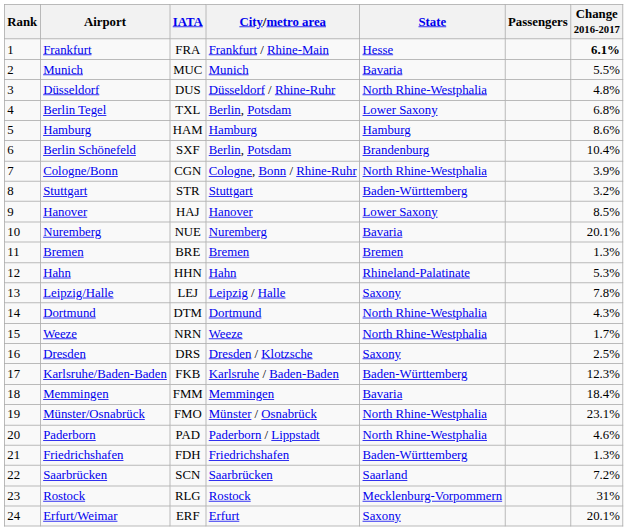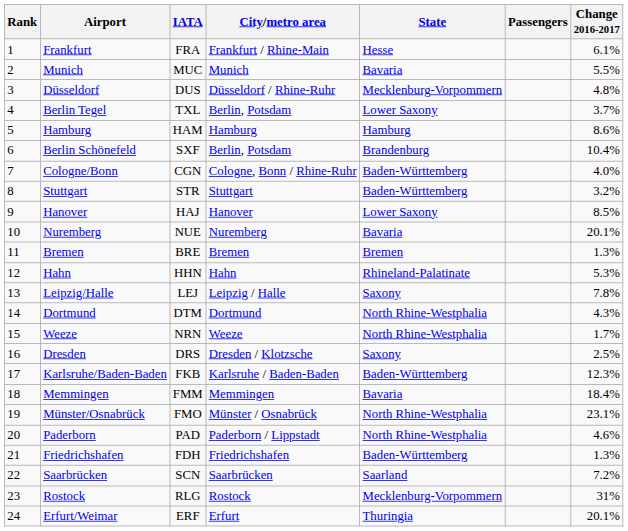 <table class="wikitable sortable">
 <tr>
 <th>Rank</th>
 <th>Airport</th>
 <th><a href='#'>IATA</a></th>
 <th><a href='#'>City</a>/<a href='#'>metro area</a></th>
 <th><a href='#'>State</a></th>
 <th class="unsortable">Passengers<br></th>
 <th class="unsortable">Change<br><small>2016-2017</small></th>
 </tr>
 <tr>
 <td>1</td>
 <td><a href='#'>Frankfurt</a></td>
 <td style="text-align:center;">FRA</td>
 <td><a href='#'>Frankfurt</a> / <a href='#'>Rhine-Main</a></td>
 <td><a href='#'>Hesse</a></td>
 <td style="text-align:right;"></td>
-<td style="text-align:right;"><strong>6.1%</strong></td>
+<td style="text-align:right;">6.1%</td>
 </tr>
 <tr>
 <td>2</td>
 <td><a href='#'>Munich</a></td>
 <td style="text-align:center;">MUC</td>
 <td><a href='#'>Munich</a></td>
 <td><a href='#'>Bavaria</a></td>
 <td style="text-align:right;"></td>
 <td style="text-align:right;">5.5%</td>
 </tr>
 <tr>
 <td>3</td>
 <td><a href='#'>Düsseldorf</a></td>
 <td style="text-align:center;">DUS</td>
 <td><a href='#'>Düsseldorf</a> / <a href='#'>Rhine-Ruhr</a></td>
-<td><a href='#'>North Rhine-Westphalia</a></td>
+<td><a href='#'>Mecklenburg-Vorpommern</a></td>
 <td style="text-align:right;"></td>
 <td style="text-align:right;">4.8%</td>
 </tr>
 <tr>
 <td>4</td>
 <td><a href='#'>Berlin Tegel</a></td>
 <td style="text-align:center;">TXL</td>
 <td><a href='#'>Berlin</a>, <a href='#'>Potsdam</a></td>
 <td><a href='#'>Lower Saxony</a></td>
 <td style="text-align:right;"></td>
-<td style="text-align:right;">6.8%</td>
+<td style="text-align:right;">3.7%</td>
 </tr>
 <tr>
 <td>5</td>
 <td><a href='#'>Hamburg</a></td>
 <td style="text-align:center;">HAM</td>
 <td><a href='#'>Hamburg</a></td>
 <td><a href='#'>Hamburg</a></td>
 <td style="text-align:right;"></td>
 <td style="text-align:right;">8.6%</td>
 </tr>
 <tr>
 <td>6</td>
 <td><a href='#'>Berlin Schönefeld</a></td>
 <td style="text-align:center;">SXF</td>
 <td><a href='#'>Berlin</a>, <a href='#'>Potsdam</a></td>
 <td><a href='#'>Brandenburg</a></td>
 <td style="text-align:right;"></td>
 <td style="text-align:right;">10.4%</td>
 </tr>
 <tr>
 <td>7</td>
 <td><a href='#'>Cologne/Bonn</a></td>
 <td style="text-align:center;">CGN</td>
 <td><a href='#'>Cologne</a>, <a href='#'>Bonn</a> / <a href='#'>Rhine-Ruhr</a></td>
-<td><a href='#'>North Rhine-Westphalia</a></td>
+<td><a href='#'>Baden-Württemberg</a></td>
 <td style="text-align:right;"></td>
-<td style="text-align:right;">3.9%</td>
+<td style="text-align:right;">4.0%</td>
 </tr>
 <tr>
 <td>8</td>
 <td><a href='#'>Stuttgart</a></td>
 <td style="text-align:center;">STR</td>
 <td><a href='#'>Stuttgart</a></td>
 <td><a href='#'>Baden-Württemberg</a></td>
 <td style="text-align:right;"></td>
 <td style="text-align:right;">3.2%</td>
 </tr>
 <tr>
 <td>9</td>
 <td><a href='#'>Hanover</a></td>
 <td style="text-align:center;">HAJ</td>
 <td><a href='#'>Hanover</a></td>
 <td><a href='#'>Lower Saxony</a></td>
 <td style="text-align:right;"></td>
 <td style="text-align:right;">8.5%</td>
 </tr>
 <tr>
 <td>10</td>
 <td><a href='#'>Nuremberg</a></td>
 <td style="text-align:center;">NUE</td>
 <td><a href='#'>Nuremberg</a></td>
 <td><a href='#'>Bavaria</a></td>
 <td style="text-align:right;"></td>
 <td style="text-align:right;">20.1%</td>
 </tr>
 <tr>
 <td>11</td>
 <td><a href='#'>Bremen</a></td>
 <td style="text-align:center;">BRE</td>
 <td><a href='#'>Bremen</a></td>
 <td><a href='#'>Bremen</a></td>
 <td style="text-align:right;"></td>
 <td style="text-align:right;">1.3%</td>
 </tr>
 <tr>
 <td>12</td>
 <td><a href='#'>Hahn</a></td>
 <td style="text-align:center;">HHN</td>
 <td><a href='#'>Hahn</a></td>
 <td><a href='#'>Rhineland-Palatinate</a></td>
 <td style="text-align:right;"></td>
 <td style="text-align:right;">5.3%</td>
 </tr>
 <tr>
 <td>13</td>
 <td><a href='#'>Leipzig/Halle</a></td>
 <td style="text-align:center;">LEJ</td>
 <td><a href='#'>Leipzig</a> / <a href='#'>Halle</a></td>
 <td><a href='#'>Saxony</a></td>
 <td style="text-align:right;"></td>
 <td style="text-align:right;">7.8%</td>
 </tr>
 <tr>
 <td>14</td>
 <td><a href='#'>Dortmund</a></td>
 <td style="text-align:center;">DTM</td>
 <td><a href='#'>Dortmund</a></td>
 <td><a href='#'>North Rhine-Westphalia</a></td>
 <td style="text-align:right;"></td>
 <td style="text-align:right;">4.3%</td>
 </tr>
 <tr>
 <td>15</td>
 <td><a href='#'>Weeze</a></td>
 <td style="text-align:center;">NRN</td>
 <td><a href='#'>Weeze</a></td>
 <td><a href='#'>North Rhine-Westphalia</a></td>
 <td style="text-align:right;"></td>
 <td style="text-align:right;">1.7%</td>
 </tr>
 <tr>
 <td>16</td>
 <td><a href='#'>Dresden</a></td>
 <td style="text-align:center;">DRS</td>
 <td><a href='#'>Dresden</a> / <a href='#'>Klotzsche</a></td>
 <td><a href='#'>Saxony</a></td>
 <td style="text-align:right;"></td>
 <td style="text-align:right;">2.5%</td>
 </tr>
 <tr>
 <td>17</td>
 <td><a href='#'>Karlsruhe/Baden-Baden</a></td>
 <td style="text-align:center;">FKB</td>
 <td><a href='#'>Karlsruhe</a> / <a href='#'>Baden-Baden</a></td>
 <td><a href='#'>Baden-Württemberg</a></td>
 <td style="text-align:right;"></td>
 <td style="text-align:right;">12.3%</td>
 </tr>
 <tr>
 <td>18</td>
 <td><a href='#'>Memmingen</a></td>
 <td style="text-align:center;">FMM</td>
 <td><a href='#'>Memmingen</a></td>
 <td><a href='#'>Bavaria</a></td>
 <td style="text-align:right;"></td>
 <td style="text-align:right;">18.4%</td>
 </tr>
 <tr>
 <td>19</td>
 <td><a href='#'>Münster/Osnabrück</a></td>
 <td style="text-align:center;">FMO</td>
 <td><a href='#'>Münster</a> / <a href='#'>Osnabrück</a></td>
 <td><a href='#'>North Rhine-Westphalia</a></td>
 <td style="text-align:right;"></td>
 <td style="text-align:right;">23.1%</td>
 </tr>
 <tr>
 <td>20</td>
 <td><a href='#'>Paderborn</a></td>
 <td style="text-align:center;">PAD</td>
 <td><a href='#'>Paderborn</a> / <a href='#'>Lippstadt</a></td>
 <td><a href='#'>North Rhine-Westphalia</a></td>
 <td style="text-align:right;"></td>
 <td style="text-align:right;">4.6%</td>
 </tr>
 <tr>
 <td>21</td>
 <td><a href='#'>Friedrichshafen</a></td>
 <td style="text-align:center;">FDH</td>
 <td><a href='#'>Friedrichshafen</a></td>
 <td><a href='#'>Baden-Württemberg</a></td>
 <td style="text-align:right;"></td>
 <td style="text-align:right;">1.3%</td>
 </tr>
 <tr>
 <td>22</td>
 <td><a href='#'>Saarbrücken</a></td>
 <td style="text-align:center;">SCN</td>
 <td><a href='#'>Saarbrücken</a></td>
 <td><a href='#'>Saarland</a></td>
 <td style="text-align:right;"></td>
 <td style="text-align:right;">7.2%</td>
 </tr>
 <tr>
 <td>23</td>
 <td><a href='#'>Rostock</a></td>
 <td style="text-align:center;">RLG</td>
 <td><a href='#'>Rostock</a></td>
 <td><a href='#'>Mecklenburg-Vorpommern</a></td>
 <td style="text-align:right;"></td>
 <td style="text-align:right;">31%</td>
 </tr>
 <tr>
 <td>24</td>
 <td><a href='#'>Erfurt/Weimar</a></td>
 <td style="text-align:center;">ERF</td>
 <td><a href='#'>Erfurt</a></td>
-<td><a href='#'>Saxony</a></td>
+<td><a href='#'>Thuringia</a></td>
 <td style="text-align:right;"></td>
 <td style="text-align:right;">20.1%</td>
 </tr>
 </table>
